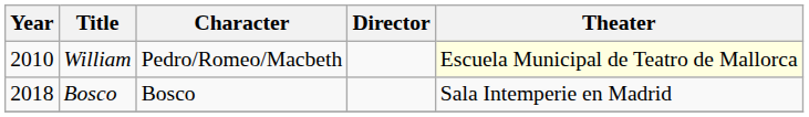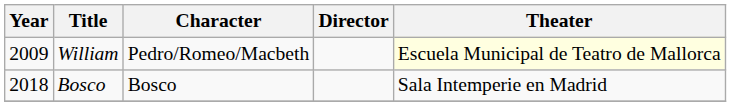 <table class="wikitable" style="font-size: 90%;">
 <tr>
 <th>Year</th>
 <th>Title</th>
 <th>Character</th>
 <th>Director</th>
 <th>Theater</th>
 </tr>
 <tr>
-<td>2010</td>
+<td>2009</td>
 <td><em>William</em></td>
 <td>Pedro/Romeo/Macbeth</td>
 <td></td>
 <td style="background: lightyellow;">Escuela Municipal de Teatro de Mallorca</td>
 </tr>
 <tr>
 <td>2018</td>
 <td><em>Bosco</em></td>
 <td>Bosco</td>
 <td></td>
 <td>Sala Intemperie en Madrid</td>
 </tr>
 <tr>
 </tr>
 </table>
